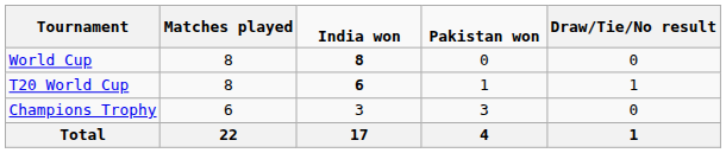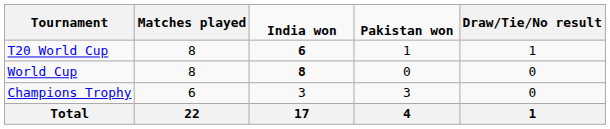 <table class="wikitable" style="text-align:center">
 <tr>
 <th>Tournament</th>
 <th>Matches played</th>
 <td style="width:100px;" style="background-color:#0044AA"><span><br><strong>India won</strong></span></td>
 <td style="width:100px;"style="background-color:green"><span><br><strong>Pakistan won</strong></span></td>
 <th>Draw/Tie/No result</th>
 </tr>
 <tr>
+<td style="text-align:left"><a href='#'>T20 World Cup</a></td>
+<td>8</td>
+<td><strong>6</strong></td>
+<td>1</td>
+<td>1</td>
+</tr>
+<tr>
 <td style="text-align:left"><a href='#'>World Cup</a></td>
 <td>8</td>
 <td><strong>8</strong></td>
 <td>0</td>
 <td>0</td>
-</tr>
-<tr>
-<td style="text-align:left"><a href='#'>T20 World Cup</a></td>
-<td>8</td>
-<td><strong>6</strong></td>
-<td>1</td>
-<td>1</td>
 </tr>
 <tr>
 <td style="text-align:left"><a href='#'>Champions Trophy</a></td>
 <td>6</td>
 <td>3</td>
 <td>3</td>
 <td>0</td>
 </tr>
 <tr>
 <th>Total</th>
 <th>22</th>
 <th>17</th>
 <th>4</th>
 <th>1</th>
 </tr>
 </table>
